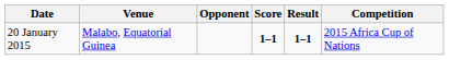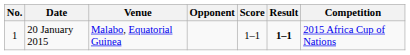 <table class="wikitable sortable">
 <tr>
+<th scope="col">No.</th>
 <th scope="col">Date</th>
 <th scope="col">Venue</th>
 <th scope="col">Opponent</th>
 <th scope="col">Score</th>
 <th scope="col">Result</th>
 <th scope="col">Competition</th>
 </tr>
 <tr>
+<td align="center">1</td>
 <td>20 January 2015</td>
 <td><a href='#'>Malabo</a>, <a href='#'>Equatorial Guinea</a></td>
 <td></td>
-<td align="center"><strong>1–1</strong></td>
+<td align="center">1–1</td>
 <td align="center"><strong>1–1</strong></td>
 <td><a href='#'>2015 Africa Cup of Nations</a></td>
 </tr>
 </table>
